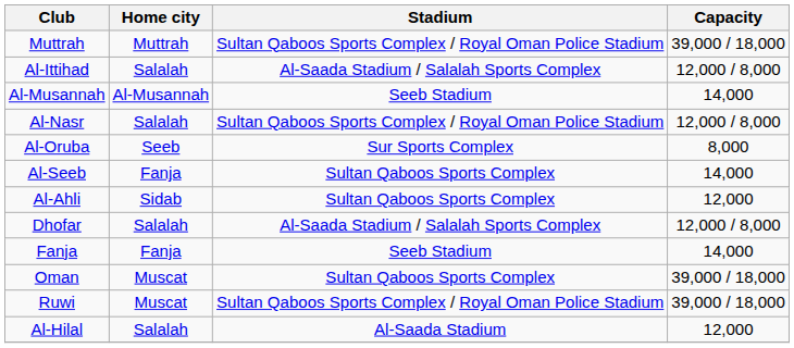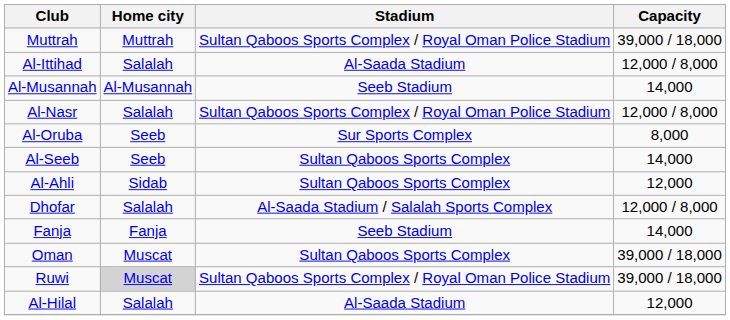 <table class="wikitable" style="text-align: center;">
 <tr>
 <th>Club</th>
 <th>Home city</th>
 <th>Stadium</th>
 <th>Capacity</th>
 </tr>
 <tr>
 <td><a href='#'>Muttrah</a></td>
 <td><a href='#'>Muttrah</a></td>
 <td><a href='#'>Sultan Qaboos Sports Complex</a> / <a href='#'>Royal Oman Police Stadium</a></td>
 <td>39,000 / 18,000</td>
 </tr>
 <tr>
 <td><a href='#'>Al-Ittihad</a></td>
 <td><a href='#'>Salalah</a></td>
-<td><a href='#'>Al-Saada Stadium</a> / <a href='#'>Salalah Sports Complex</a></td>
+<td><a href='#'>Al-Saada Stadium</a></td>
 <td>12,000 / 8,000</td>
 </tr>
 <tr>
 <td><a href='#'>Al-Musannah</a></td>
 <td><a href='#'>Al-Musannah</a></td>
 <td><a href='#'>Seeb Stadium</a></td>
 <td>14,000</td>
 </tr>
 <tr>
 <td><a href='#'>Al-Nasr</a></td>
 <td><a href='#'>Salalah</a></td>
 <td><a href='#'>Sultan Qaboos Sports Complex</a> / <a href='#'>Royal Oman Police Stadium</a></td>
 <td>12,000 / 8,000</td>
 </tr>
 <tr>
 <td><a href='#'>Al-Oruba</a></td>
 <td><a href='#'>Seeb</a></td>
 <td><a href='#'>Sur Sports Complex</a></td>
 <td>8,000</td>
 </tr>
 <tr>
 <td><a href='#'>Al-Seeb</a></td>
-<td><a href='#'>Fanja</a></td>
+<td><a href='#'>Seeb</a></td>
 <td><a href='#'>Sultan Qaboos Sports Complex</a></td>
 <td>14,000</td>
 </tr>
 <tr>
 <td><a href='#'>Al-Ahli</a></td>
 <td><a href='#'>Sidab</a></td>
 <td><a href='#'>Sultan Qaboos Sports Complex</a></td>
 <td>12,000</td>
 </tr>
 <tr>
 <td><a href='#'>Dhofar</a></td>
 <td><a href='#'>Salalah</a></td>
 <td><a href='#'>Al-Saada Stadium</a> / <a href='#'>Salalah Sports Complex</a></td>
 <td>12,000 / 8,000</td>
 </tr>
 <tr>
 <td><a href='#'>Fanja</a></td>
 <td><a href='#'>Fanja</a></td>
 <td><a href='#'>Seeb Stadium</a></td>
 <td>14,000</td>
 </tr>
 <tr>
 <td><a href='#'>Oman</a></td>
 <td><a href='#'>Muscat</a></td>
 <td><a href='#'>Sultan Qaboos Sports Complex</a></td>
 <td>39,000 / 18,000</td>
 </tr>
 <tr>
 <td><a href='#'>Ruwi</a></td>
-<td><a href='#'>Muscat</a></td>
+<td style="background: lightgrey;"><a href='#'>Muscat</a></td>
 <td><a href='#'>Sultan Qaboos Sports Complex</a> / <a href='#'>Royal Oman Police Stadium</a></td>
 <td>39,000 / 18,000</td>
 </tr>
 <tr>
 <td><a href='#'>Al-Hilal</a></td>
 <td><a href='#'>Salalah</a></td>
 <td><a href='#'>Al-Saada Stadium</a></td>
 <td>12,000</td>
 </tr>
 <tr>
 </tr>
 </table>
